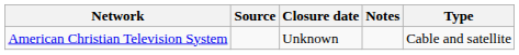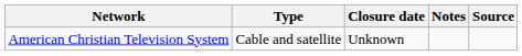 <table class="wikitable sortable">
 <tr>
 <th>Network</th>
-<th>Source</th>
+<th>Type</th>
 <th>Closure date</th>
 <th>Notes</th>
-<th>Type</th>
+<th>Source</th>
 </tr>
 <tr>
 <td><a href='#'>American Christian Television System</a></td>
-<td></td>
+<td>Cable and satellite</td>
 <td>Unknown</td>
 <td></td>
-<td>Cable and satellite</td>
+<td></td>
 </tr>
 </table>
